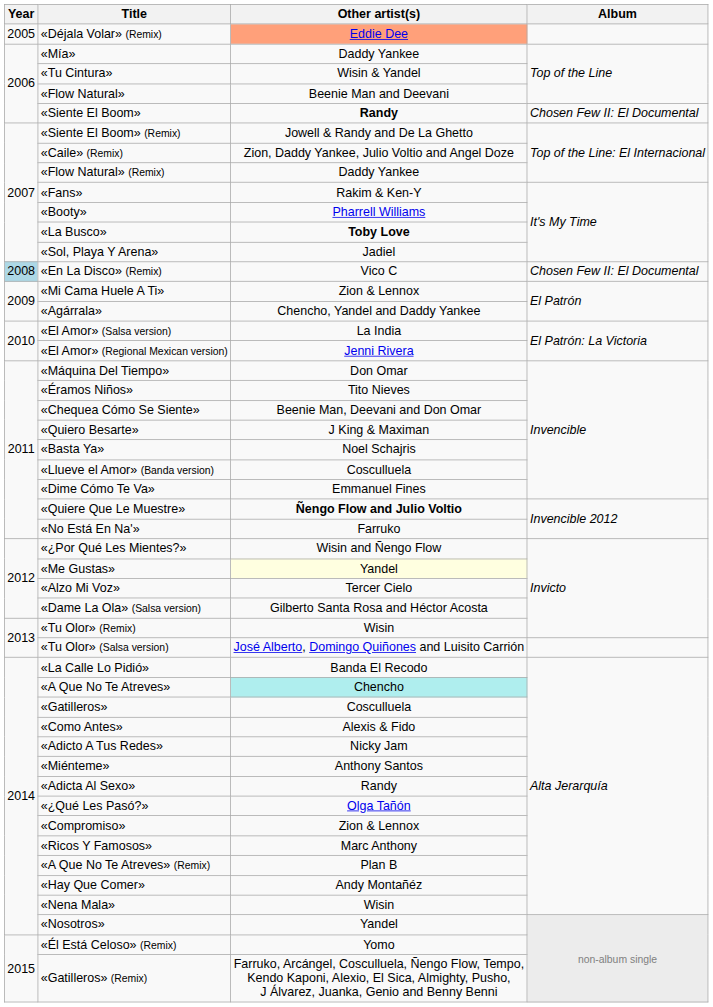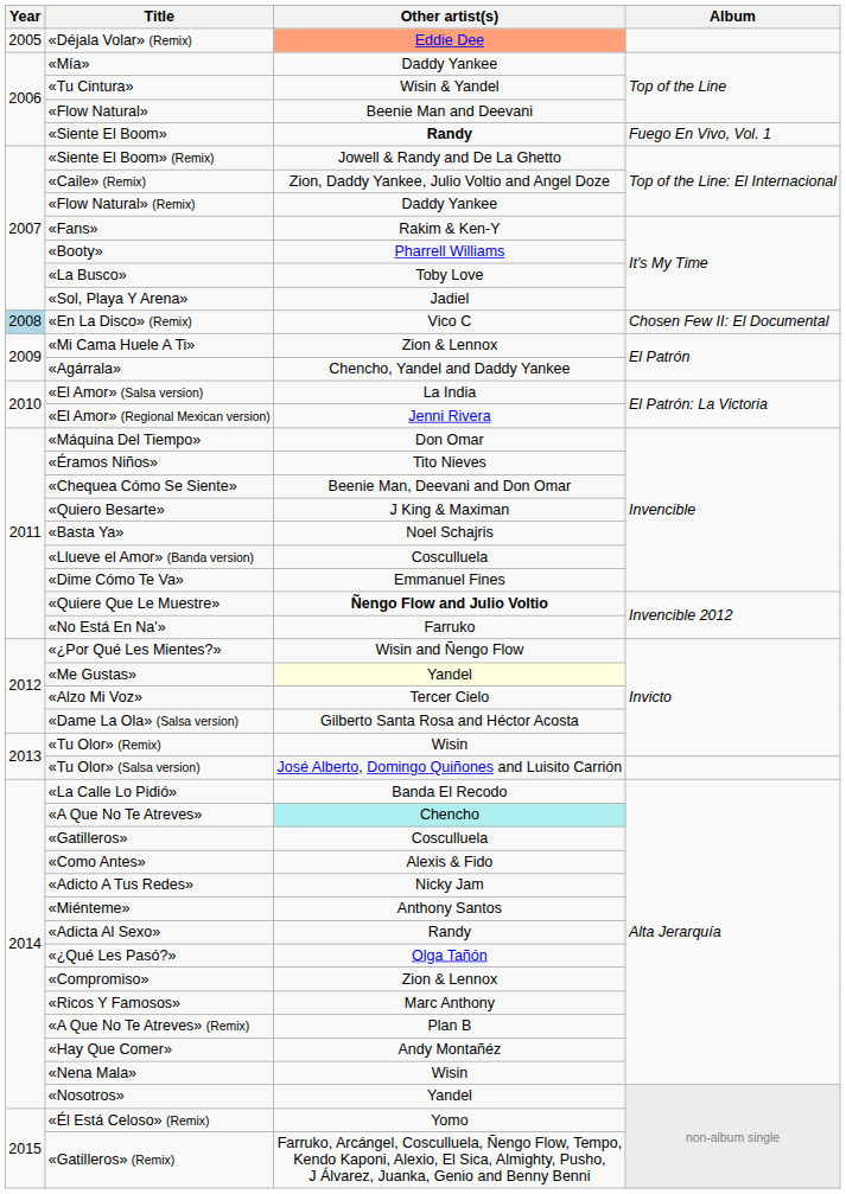 <table class="wikitable">
 <tr>
 <th align="center">Year</th>
 <th align="center">Title</th>
 <th align="center">Other artist(s)</th>
 <th align="center">Album</th>
 </tr>
 <tr>
 <td align="center">2005</td>
 <td>«Déjala Volar» <small>(Remix)</small></td>
 <td align="center" style="background: lightsalmon;"><a href='#'>Eddie Dee</a></td>
 <td></td>
 </tr>
 <tr>
 <td align="center" rowspan="4">2006</td>
 <td>«Mía»</td>
 <td align="center">Daddy Yankee</td>
 <td rowspan="3"><em>Top of the Line</em></td>
 </tr>
 <tr>
 <td>«Tu Cintura»</td>
 <td align="center">Wisin & Yandel</td>
 </tr>
 <tr>
 <td>«Flow Natural»</td>
 <td align="center">Beenie Man and Deevani</td>
 </tr>
 <tr>
 <td>«Siente El Boom»</td>
 <td align="center"><strong>Randy</strong></td>
-<td><em>Chosen Few II: El Documental</em></td>
+<td><em>Fuego En Vivo, Vol. 1</em></td>
 </tr>
 <tr>
 <td align="center" rowspan="7">2007</td>
 <td>«Siente El Boom» <small>(Remix)</small></td>
 <td align="center">Jowell & Randy and De La Ghetto</td>
 <td rowspan="3"><em>Top of the Line: El Internacional</em></td>
 </tr>
 <tr>
 <td>«Caile» <small>(Remix)</small></td>
 <td align="center">Zion, Daddy Yankee, Julio Voltio and Angel Doze</td>
 </tr>
 <tr>
 <td>«Flow Natural» <small>(Remix)</small></td>
 <td align="center">Daddy Yankee</td>
 </tr>
 <tr>
 <td>«Fans»</td>
 <td align="center">Rakim & Ken-Y</td>
 <td rowspan="4"><em>It's My Time</em></td>
 </tr>
 <tr>
 <td>«Booty»</td>
 <td align="center"><a href='#'>Pharrell Williams</a></td>
 </tr>
 <tr>
 <td>«La Busco»</td>
-<td align="center"><strong>Toby Love</strong></td>
+<td align="center">Toby Love</td>
 </tr>
 <tr>
 <td>«Sol, Playa Y Arena»</td>
 <td align="center">Jadiel</td>
 </tr>
 <tr>
 <td align="center" style="background: lightblue;">2008</td>
 <td>«En La Disco» <small>(Remix)</small></td>
 <td align="center">Vico C</td>
 <td><em>Chosen Few II: El Documental</em></td>
 </tr>
 <tr>
 <td align="center" rowspan="2">2009</td>
 <td>«Mi Cama Huele A Ti»</td>
 <td align="center">Zion & Lennox</td>
 <td rowspan="2"><em>El Patrón</em></td>
 </tr>
 <tr>
 <td>«Agárrala»</td>
 <td align="center">Chencho, Yandel and Daddy Yankee</td>
 </tr>
 <tr>
 <td align="center" rowspan="2">2010</td>
 <td>«El Amor» <small>(Salsa version)</small></td>
 <td align="center">La India</td>
 <td rowspan="2"><em>El Patrón: La Victoria</em></td>
 </tr>
 <tr>
 <td>«El Amor» <small>(Regional Mexican version)</small></td>
 <td align="center"><a href='#'>Jenni Rivera</a></td>
 </tr>
 <tr>
 <td align="center" rowspan="9">2011</td>
 <td>«Máquina Del Tiempo»</td>
 <td align="center">Don Omar</td>
 <td rowspan="7"><em>Invencible</em></td>
 </tr>
 <tr>
 <td>«Éramos Niños»</td>
 <td align="center">Tito Nieves</td>
 </tr>
 <tr>
 <td>«Chequea Cómo Se Siente»</td>
 <td align="center">Beenie Man, Deevani and Don Omar</td>
 </tr>
 <tr>
 <td>«Quiero Besarte»</td>
 <td align="center">J King & Maximan</td>
 </tr>
 <tr>
 <td>«Basta Ya»</td>
 <td align="center">Noel Schajris</td>
 </tr>
 <tr>
 <td>«Llueve el Amor» <small>(Banda version)</small></td>
 <td align="center">Cosculluela</td>
 </tr>
 <tr>
 <td>«Dime Cómo Te Va»</td>
 <td align="center">Emmanuel Fines</td>
 </tr>
 <tr>
 <td>«Quiere Que Le Muestre»</td>
 <td align="center"><strong>Ñengo Flow and Julio Voltio</strong></td>
 <td rowspan="2"><em>Invencible 2012</em></td>
 </tr>
 <tr>
 <td>«No Está En Na'»</td>
 <td align="center">Farruko</td>
 </tr>
 <tr>
 <td align="center" rowspan="4">2012</td>
 <td>«¿Por Qué Les Mientes?»</td>
 <td align="center">Wisin and Ñengo Flow</td>
 <td rowspan="5"><em>Invicto</em></td>
 </tr>
 <tr>
 <td>«Me Gustas»</td>
 <td align="center" style="background: lightyellow;">Yandel</td>
 </tr>
 <tr>
 <td>«Alzo Mi Voz»</td>
 <td align="center">Tercer Cielo</td>
 </tr>
 <tr>
 <td>«Dame La Ola» <small>(Salsa version)</small></td>
 <td align="center">Gilberto Santa Rosa and Héctor Acosta</td>
 </tr>
 <tr>
 <td align="center" rowspan="2">2013</td>
 <td>«Tu Olor» <small>(Remix)</small></td>
 <td align="center">Wisin</td>
 </tr>
 <tr>
 <td>«Tu Olor» <small>(Salsa version)</small></td>
 <td align="center"><a href='#'>José Alberto</a>, <a href='#'>Domingo Quiñones</a> and Luisito Carrión</td>
 <td></td>
 </tr>
 <tr>
 <td align="center" rowspan="14">2014</td>
 <td>«La Calle Lo Pidió»</td>
 <td align="center">Banda El Recodo</td>
 <td rowspan="13"><em>Alta Jerarquía</em></td>
 </tr>
 <tr>
 <td>«A Que No Te Atreves»</td>
 <td align="center" style="background: paleturquoise;">Chencho</td>
 </tr>
 <tr>
 <td>«Gatilleros»</td>
 <td align="center">Cosculluela</td>
 </tr>
 <tr>
 <td>«Como Antes»</td>
 <td align="center">Alexis & Fido</td>
 </tr>
 <tr>
 <td>«Adicto A Tus Redes»</td>
 <td align="center">Nicky Jam</td>
 </tr>
 <tr>
 <td>«Miénteme»</td>
 <td align="center">Anthony Santos</td>
 </tr>
 <tr>
 <td>«Adicta Al Sexo»</td>
 <td align="center">Randy</td>
 </tr>
 <tr>
 <td>«¿Qué Les Pasó?»</td>
 <td align="center"><a href='#'>Olga Tañón</a></td>
 </tr>
 <tr>
 <td>«Compromiso»</td>
 <td align="center">Zion & Lennox</td>
 </tr>
 <tr>
 <td>«Ricos Y Famosos»</td>
 <td align="center">Marc Anthony</td>
 </tr>
 <tr>
 <td>«A Que No Te Atreves» <small>(Remix)</small></td>
 <td align="center">Plan B</td>
 </tr>
 <tr>
 <td>«Hay Que Comer»</td>
 <td align="center">Andy Montañéz</td>
 </tr>
 <tr>
 <td>«Nena Mala»</td>
 <td align="center">Wisin</td>
 </tr>
 <tr>
 <td>«Nosotros»</td>
 <td align="center">Yandel</td>
 <td rowspan="3" style="background: #ececec; color: grey; vertical-align: middle; text-align: center; " class="table-na"><small>non-album single</small></td>
 </tr>
 <tr>
 <td align="center" rowspan="2">2015</td>
 <td>«Él Está Celoso» <small>(Remix)</small></td>
 <td align="center">Yomo</td>
 </tr>
 <tr>
 <td>«Gatilleros» <small>(Remix)</small></td>
 <td align="center">Farruko, Arcángel, Cosculluela, Ñengo Flow, Tempo,<br>Kendo Kaponi, Alexio, El Sica, Almighty, Pusho,<br>J Álvarez, Juanka, Genio and Benny Benni</td>
 </tr>
 </table>
